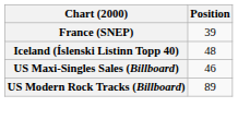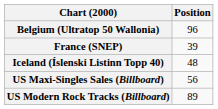 <table class="wikitable sortable plainrowheaders" style="text-align:center">
 <tr>
 <th>Chart (2000)</th>
 <th>Position</th>
+</tr>
+<tr>
+<th scope="row">Belgium (Ultratop 50 Wallonia)</th>
+<td>96</td>
 </tr>
 <tr>
 <th scope="row">France (SNEP)</th>
 <td>39</td>
 </tr>
 <tr>
 <th scope="row">Iceland (Íslenski Listinn Topp 40)</th>
 <td>48</td>
 </tr>
 <tr>
 <th scope="row">US Maxi-Singles Sales (<em>Billboard</em>)</th>
-<td>46</td>
+<td>56</td>
 </tr>
 <tr>
 <th scope="row">US Modern Rock Tracks (<em>Billboard</em>)</th>
 <td>89</td>
 </tr>
 </table>
